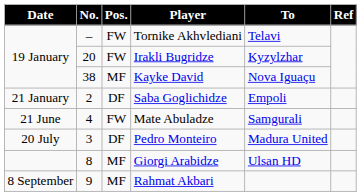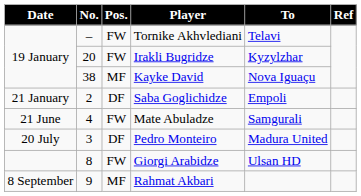 <table class="wikitable plainrowheaders sortable" sortable" style="text-align:center">
 <tr>
 <th scope="col" style="background-color:#000000;color:#FFFFFF">Date</th>
 <th scope="col" style="background-color:#000000;color:#FFFFFF">No.</th>
 <th scope="col" style="background-color:#000000;color:#FFFFFF">Pos.</th>
 <th scope="col" style="background-color:#000000;color:#FFFFFF">Player</th>
 <th scope="col" style="background-color:#000000;color:#FFFFFF">To</th>
 <th scope="col" class="unsortable" style="background-color:#000000;color:#FFFFFF">Ref</th>
 </tr>
 <tr>
 <td rowspan="3">19 January</td>
 <td>–</td>
 <td>FW</td>
 <td align=left> Tornike Akhvlediani</td>
 <td align=left> <a href='#'>Telavi</a></td>
 <td rowspan="3"></td>
 </tr>
 <tr>
 <td>20</td>
 <td>FW</td>
 <td align=left> <a href='#'>Irakli Bugridze</a></td>
 <td align=left> <a href='#'>Kyzylzhar</a></td>
 </tr>
 <tr>
 <td>38</td>
 <td>MF</td>
 <td align=left> <a href='#'>Kayke David</a></td>
 <td align=left> <a href='#'>Nova Iguaçu</a></td>
 </tr>
 <tr>
 <td>21 January</td>
 <td>2</td>
 <td>DF</td>
 <td align=left> <a href='#'>Saba Goglichidze</a></td>
 <td align=left> <a href='#'>Empoli</a></td>
 <td></td>
 </tr>
 <tr>
 <td>21 June</td>
 <td>4</td>
 <td>FW</td>
 <td align=left> Mate Abuladze</td>
 <td align=left> <a href='#'>Samgurali</a></td>
 <td></td>
 </tr>
 <tr>
 <td>20 July</td>
 <td>3</td>
 <td>DF</td>
 <td align=left> <a href='#'>Pedro Monteiro</a></td>
 <td align=left> <a href='#'>Madura United</a></td>
 <td></td>
 </tr>
 <tr>
 <td></td>
 <td>8</td>
-<td>MF</td>
+<td>FW</td>
 <td align=left> <a href='#'>Giorgi Arabidze</a></td>
 <td align=left> <a href='#'>Ulsan HD</a></td>
 <td></td>
 </tr>
 <tr>
 <td>8 September</td>
 <td>9</td>
 <td>MF</td>
 <td align=left> <a href='#'>Rahmat Akbari</a></td>
 <td></td>
 <td></td>
 </tr>
 </table>
